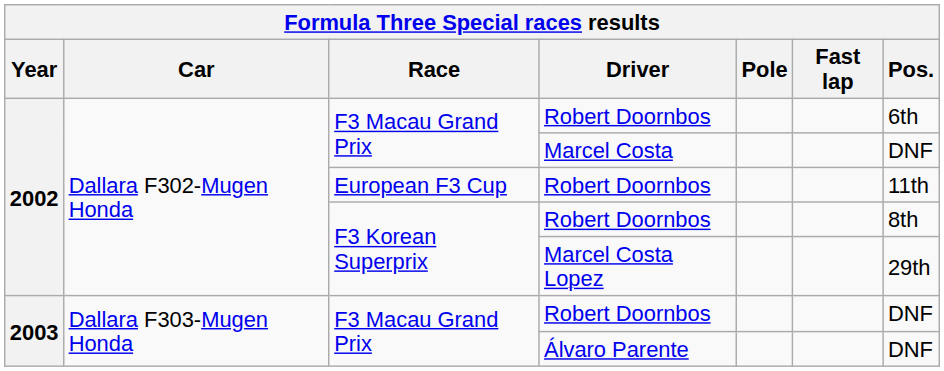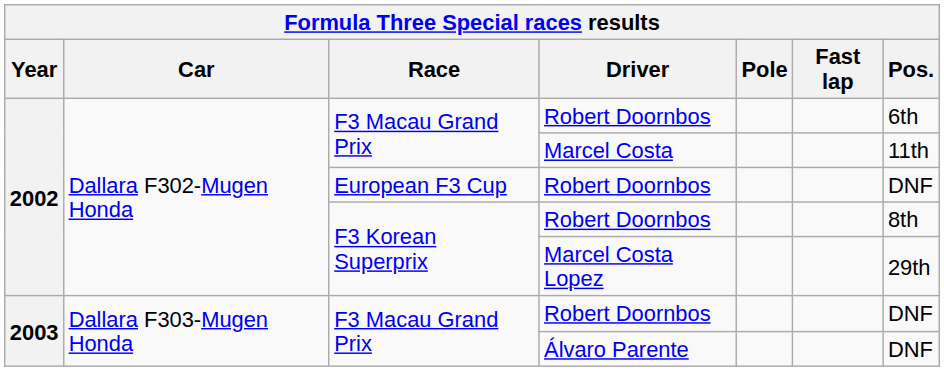 <table class="wikitable collapsible collapsed" style="font-size:95%; width:650px">
 <tr>
 <th colspan=9><a href='#'>Formula Three Special races</a> results</th>
 </tr>
 <tr>
 <th>Year</th>
 <th>Car</th>
 <th>Race</th>
 <th>Driver</th>
 <th>Pole</th>
 <th>Fast lap</th>
 <th>Pos.</th>
 </tr>
 <tr>
 <th rowspan=5>2002</th>
 <td rowspan=5><a href='#'>Dallara</a> F302-<a href='#'>Mugen</a> <a href='#'>Honda</a></td>
 <td rowspan=2><a href='#'>F3 Macau Grand Prix</a></td>
 <td> <a href='#'>Robert Doornbos</a></td>
 <td></td>
 <td></td>
 <td>6th</td>
 </tr>
 <tr>
 <td> <a href='#'>Marcel Costa</a></td>
 <td></td>
 <td></td>
-<td>DNF</td>
+<td>11th</td>
 </tr>
 <tr>
 <td><a href='#'>European F3 Cup</a></td>
 <td> <a href='#'>Robert Doornbos</a></td>
 <td></td>
 <td></td>
-<td>11th</td>
+<td>DNF</td>
 </tr>
 <tr>
 <td rowspan=2><a href='#'>F3 Korean Superprix</a></td>
 <td> <a href='#'>Robert Doornbos</a></td>
 <td></td>
 <td></td>
 <td>8th</td>
 </tr>
 <tr>
 <td> <a href='#'>Marcel Costa Lopez</a></td>
 <td></td>
 <td></td>
 <td>29th</td>
 </tr>
 <tr>
 <th rowspan=2>2003</th>
 <td rowspan=2><a href='#'>Dallara</a> F303-<a href='#'>Mugen</a> <a href='#'>Honda</a></td>
 <td rowspan=2><a href='#'>F3 Macau Grand Prix</a></td>
 <td> <a href='#'>Robert Doornbos</a></td>
 <td></td>
 <td></td>
 <td>DNF</td>
 </tr>
 <tr>
 <td> <a href='#'>Álvaro Parente</a></td>
 <td></td>
 <td></td>
 <td>DNF</td>
 </tr>
 </table>
